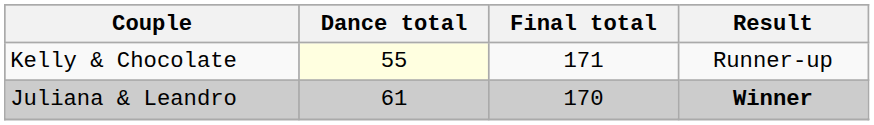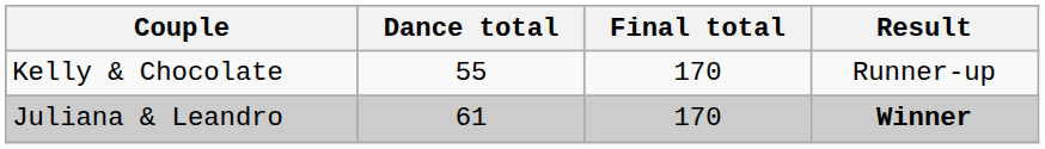 <table class="wikitable" style="font-size:100%; line-height:16px; text-align:center" width="40%">
 <tr>
 <th width=120>Couple</th>
 <th width=075>Dance total</th>
 <th width=075>Final total</th>
 <th width=075>Result</th>
 </tr>
 <tr>
 <td align="left">Kelly & Chocolate</td>
-<td style="background: lightyellow;">55</td>
-<td>171</td>
+<td>55</td>
+<td>170</td>
 <td>Runner-up</td>
 </tr>
 <tr bgcolor="CCCCCC">
 <td align="left">Juliana & Leandro</td>
 <td>61</td>
 <td>170</td>
 <td><strong>Winner</strong></td>
 </tr>
 <tr>
 </tr>
 </table>
